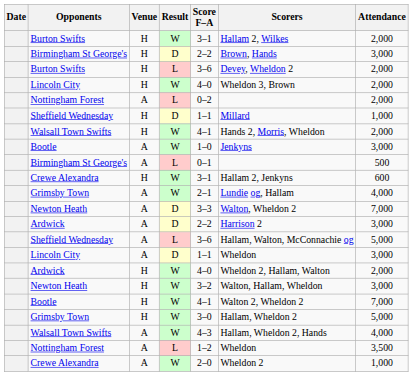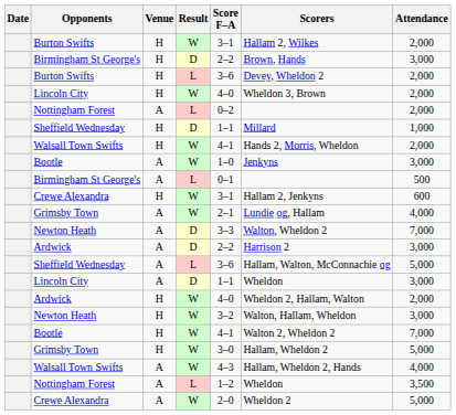 <table class="wikitable plainrowheaders sortable" style="text-align:center">
 <tr>
 <th scope="col">Date</th>
 <th scope="col">Opponents</th>
 <th scope="col">Venue</th>
 <th scope="col">Result</th>
 <th scope="col">Score<br>F–A</th>
 <th scope="col" class="unsortable">Scorers</th>
 <th scope="col">Attendance</th>
 </tr>
 <tr>
 <th scope="row"></th>
 <td align="left"><a href='#'>Burton Swifts</a></td>
 <td>H</td>
 <td style=background:#cfc>W</td>
 <td>3–1</td>
 <td align="left"><a href='#'>Hallam</a> 2, <a href='#'>Wilkes</a></td>
 <td>2,000</td>
 </tr>
 <tr>
 <th scope="row"></th>
 <td align="left"><a href='#'>Birmingham St George's</a></td>
 <td>H</td>
 <td style=background:#ffc>D</td>
 <td>2–2</td>
 <td align="left"><a href='#'>Brown</a>, <a href='#'>Hands</a></td>
 <td>3,000</td>
 </tr>
 <tr>
 <th scope="row"></th>
 <td align="left"><a href='#'>Burton Swifts</a></td>
 <td>H</td>
 <td style=background:#fcc>L</td>
 <td>3–6</td>
 <td align="left"><a href='#'>Devey</a>, <a href='#'>Wheldon</a> 2</td>
 <td>2,000</td>
 </tr>
 <tr>
 <th scope="row"></th>
 <td align="left"><a href='#'>Lincoln City</a></td>
 <td>H</td>
 <td style=background:#cfc>W</td>
 <td>4–0</td>
 <td align="left">Wheldon 3, Brown</td>
 <td>2,000</td>
 </tr>
 <tr>
 <th scope="row"></th>
 <td align="left"><a href='#'>Nottingham Forest</a></td>
 <td>A</td>
 <td style=background:#fcc>L</td>
 <td>0–2</td>
 <td></td>
 <td>2,000</td>
 </tr>
 <tr>
 <th scope="row"></th>
 <td align="left"><a href='#'>Sheffield Wednesday</a></td>
 <td>H</td>
 <td style=background:#ffc>D</td>
 <td>1–1</td>
 <td align="left"><a href='#'>Millard</a></td>
 <td>1,000</td>
 </tr>
 <tr>
 <th scope="row"></th>
 <td align="left"><a href='#'>Walsall Town Swifts</a></td>
 <td>H</td>
 <td style=background:#cfc>W</td>
 <td>4–1</td>
 <td align="left">Hands 2, <a href='#'>Morris</a>, Wheldon</td>
 <td>2,000</td>
 </tr>
 <tr>
 <th scope="row"></th>
 <td align="left"><a href='#'>Bootle</a></td>
 <td>A</td>
 <td style=background:#cfc>W</td>
 <td>1–0</td>
 <td align="left"><a href='#'>Jenkyns</a></td>
 <td>3,000</td>
 </tr>
 <tr>
 <th scope="row"></th>
 <td align="left"><a href='#'>Birmingham St George's</a></td>
 <td>A</td>
 <td style=background:#fcc>L</td>
 <td>0–1</td>
 <td></td>
 <td>500</td>
 </tr>
 <tr>
 <th scope="row"></th>
 <td align="left"><a href='#'>Crewe Alexandra</a></td>
 <td>H</td>
 <td style=background:#cfc>W</td>
 <td>3–1</td>
 <td align="left">Hallam 2, Jenkyns</td>
 <td>600</td>
 </tr>
 <tr>
 <th scope="row"></th>
 <td align="left"><a href='#'>Grimsby Town</a></td>
 <td>A</td>
 <td style=background:#cfc>W</td>
 <td>2–1</td>
 <td align="left"><a href='#'>Lundie</a> <a href='#'>og</a>, Hallam</td>
 <td>4,000</td>
 </tr>
 <tr>
 <th scope="row"></th>
 <td align="left"><a href='#'>Newton Heath</a></td>
 <td>A</td>
 <td style=background:#ffc>D</td>
 <td>3–3</td>
 <td align="left"><a href='#'>Walton</a>, Wheldon 2</td>
 <td>7,000</td>
 </tr>
 <tr>
 <th scope="row"></th>
 <td align="left"><a href='#'>Ardwick</a></td>
 <td>A</td>
 <td style=background:#ffc>D</td>
 <td>2–2</td>
 <td align="left"><a href='#'>Harrison</a> 2</td>
 <td>3,000</td>
 </tr>
 <tr>
 <th scope="row"></th>
 <td align="left"><a href='#'>Sheffield Wednesday</a></td>
 <td>A</td>
 <td style=background:#fcc>L</td>
 <td>3–6</td>
 <td align="left">Hallam, Walton, McConnachie <a href='#'>og</a></td>
 <td>5,000</td>
 </tr>
 <tr>
 <th scope="row"></th>
 <td align="left"><a href='#'>Lincoln City</a></td>
 <td>A</td>
 <td style=background:#ffc>D</td>
 <td>1–1</td>
 <td align="left">Wheldon</td>
 <td>3,000</td>
 </tr>
 <tr>
 <th scope="row"></th>
 <td align="left"><a href='#'>Ardwick</a></td>
 <td>H</td>
 <td style=background:#cfc>W</td>
 <td>4–0</td>
 <td align="left">Wheldon 2, Hallam, Walton</td>
 <td>2,000</td>
 </tr>
 <tr>
 <th scope="row"></th>
 <td align="left"><a href='#'>Newton Heath</a></td>
 <td>H</td>
 <td style=background:#cfc>W</td>
 <td>3–2</td>
 <td align="left">Walton, Hallam, Wheldon</td>
 <td>3,000</td>
 </tr>
 <tr>
 <th scope="row"></th>
 <td align="left"><a href='#'>Bootle</a></td>
 <td>H</td>
 <td style=background:#cfc>W</td>
 <td>4–1</td>
 <td align="left">Walton 2, Wheldon 2</td>
 <td>7,000</td>
 </tr>
 <tr>
 <th scope="row"></th>
 <td align="left"><a href='#'>Grimsby Town</a></td>
 <td>H</td>
 <td style=background:#cfc>W</td>
 <td>3–0</td>
 <td align="left">Hallam, Wheldon 2</td>
 <td>5,000</td>
 </tr>
 <tr>
 <th scope="row"></th>
 <td align="left"><a href='#'>Walsall Town Swifts</a></td>
 <td>A</td>
 <td style=background:#cfc>W</td>
 <td>4–3</td>
 <td align="left">Hallam, Wheldon 2, Hands</td>
 <td>4,000</td>
 </tr>
 <tr>
 <th scope="row"></th>
 <td align="left"><a href='#'>Nottingham Forest</a></td>
 <td>A</td>
 <td style=background:#fcc>L</td>
 <td>1–2</td>
 <td align="left">Wheldon</td>
 <td>3,500</td>
 </tr>
 <tr>
 <th scope="row"></th>
 <td align="left"><a href='#'>Crewe Alexandra</a></td>
 <td>A</td>
 <td style=background:#cfc>W</td>
 <td>2–0</td>
 <td align="left">Wheldon 2</td>
-<td>1,000</td>
+<td>5,000</td>
 </tr>
 </table>
